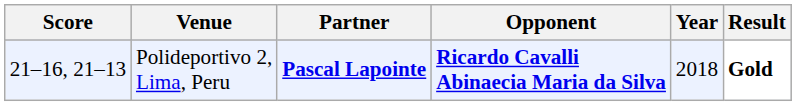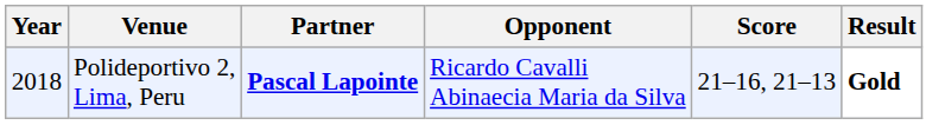 <table class="sortable wikitable" style="font-size: 90%;">
 <tr>
-<th>Score</th>
+<th>Year</th>
 <th>Venue</th>
 <th>Partner</th>
 <th>Opponent</th>
-<th>Year</th>
+<th>Score</th>
 <th>Result</th>
 </tr>
 <tr style="background:#ECF2FF">
-<td align="left">21–16, 21–13</td>
+<td align="center">2018</td>
 <td align="left">Polideportivo 2,<br><a href='#'>Lima</a>, Peru</td>
 <td align="left"><strong> <a href='#'>Pascal Lapointe</a></strong></td>
-<td align="left"><strong> <a href='#'>Ricardo Cavalli</a><br> <a href='#'>Abinaecia Maria da Silva</a></strong></td>
-<td align="center">2018</td>
+<td align="left"> <a href='#'>Ricardo Cavalli</a><br> <a href='#'>Abinaecia Maria da Silva</a></td>
+<td align="left">21–16, 21–13</td>
 <td style="text-align:left; background:white"> <strong>Gold</strong></td>
 </tr>
 </table>
